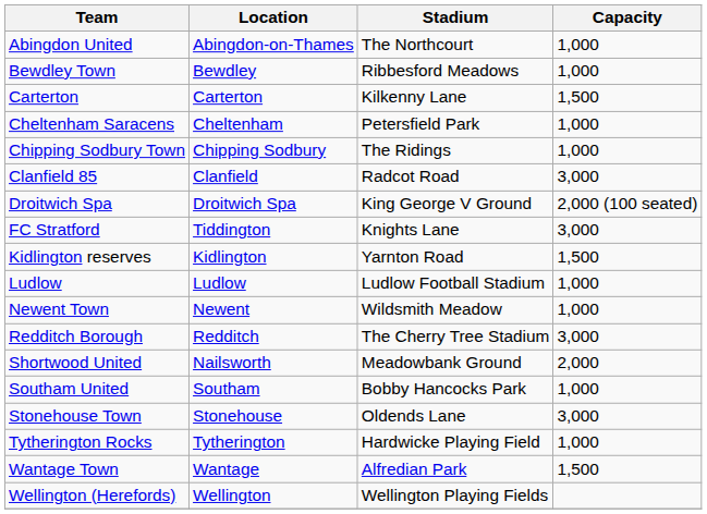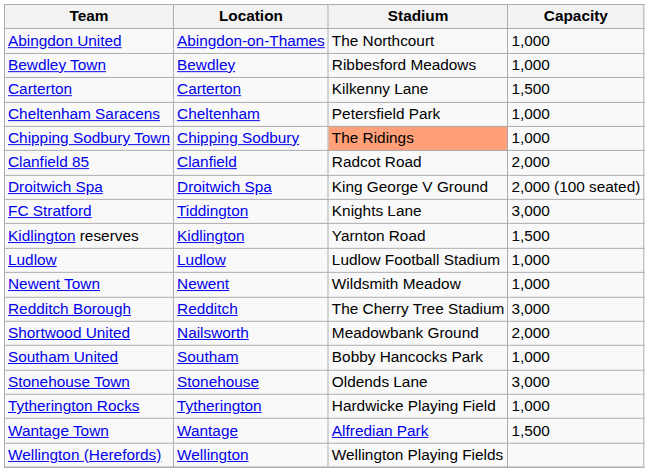 <table class="wikitable sortable defaultleft col4center">
 <tr>
 <th>Team</th>
 <th>Location</th>
 <th>Stadium</th>
 <th>Capacity</th>
 </tr>
 <tr>
 <td><a href='#'>Abingdon United</a></td>
 <td><a href='#'>Abingdon-on-Thames</a></td>
 <td>The Northcourt</td>
 <td>1,000</td>
 </tr>
 <tr>
 <td><a href='#'>Bewdley Town</a></td>
 <td><a href='#'>Bewdley</a></td>
 <td>Ribbesford Meadows</td>
 <td>1,000</td>
 </tr>
 <tr>
 <td><a href='#'>Carterton</a></td>
 <td><a href='#'>Carterton</a></td>
 <td>Kilkenny Lane</td>
 <td>1,500</td>
 </tr>
 <tr>
 <td><a href='#'>Cheltenham Saracens</a></td>
 <td><a href='#'>Cheltenham</a></td>
 <td>Petersfield Park</td>
 <td>1,000</td>
 </tr>
 <tr>
 <td><a href='#'>Chipping Sodbury Town</a></td>
 <td><a href='#'>Chipping Sodbury</a></td>
-<td>The Ridings</td>
+<td style="background: lightsalmon;">The Ridings</td>
 <td>1,000</td>
 </tr>
 <tr>
 <td><a href='#'>Clanfield 85</a></td>
 <td><a href='#'>Clanfield</a></td>
 <td>Radcot Road</td>
-<td>3,000</td>
+<td>2,000</td>
 </tr>
 <tr>
 <td><a href='#'>Droitwich Spa</a></td>
 <td><a href='#'>Droitwich Spa</a></td>
 <td>King George V Ground</td>
 <td>2,000 (100 seated)</td>
 </tr>
 <tr>
 <td><a href='#'>FC Stratford</a></td>
 <td><a href='#'>Tiddington</a></td>
 <td>Knights Lane</td>
 <td>3,000</td>
 </tr>
 <tr>
 <td><a href='#'>Kidlington</a> reserves</td>
 <td><a href='#'>Kidlington</a></td>
 <td>Yarnton Road</td>
 <td>1,500</td>
 </tr>
 <tr>
 <td><a href='#'>Ludlow</a></td>
 <td><a href='#'>Ludlow</a></td>
 <td>Ludlow Football Stadium</td>
 <td>1,000</td>
 </tr>
 <tr>
 <td><a href='#'>Newent Town</a></td>
 <td><a href='#'>Newent</a></td>
 <td>Wildsmith Meadow</td>
 <td>1,000</td>
 </tr>
 <tr>
 <td><a href='#'>Redditch Borough</a></td>
 <td><a href='#'>Redditch</a></td>
 <td>The Cherry Tree Stadium</td>
 <td>3,000</td>
 </tr>
 <tr>
 <td><a href='#'>Shortwood United</a></td>
 <td><a href='#'>Nailsworth</a></td>
 <td>Meadowbank Ground</td>
 <td>2,000</td>
 </tr>
 <tr>
 <td><a href='#'>Southam United</a></td>
 <td><a href='#'>Southam</a></td>
 <td>Bobby Hancocks Park</td>
 <td>1,000</td>
 </tr>
 <tr>
 <td><a href='#'>Stonehouse Town</a></td>
 <td><a href='#'>Stonehouse</a></td>
 <td>Oldends Lane</td>
 <td>3,000</td>
 </tr>
 <tr>
 <td><a href='#'>Tytherington Rocks</a></td>
 <td><a href='#'>Tytherington</a></td>
 <td>Hardwicke Playing Field</td>
 <td>1,000</td>
 </tr>
 <tr>
 <td><a href='#'>Wantage Town</a></td>
 <td><a href='#'>Wantage</a></td>
 <td><a href='#'>Alfredian Park</a></td>
 <td>1,500</td>
 </tr>
 <tr>
 <td><a href='#'>Wellington (Herefords)</a></td>
 <td><a href='#'>Wellington</a></td>
 <td>Wellington Playing Fields</td>
 <td></td>
 </tr>
 <tr>
 </tr>
 </table>
